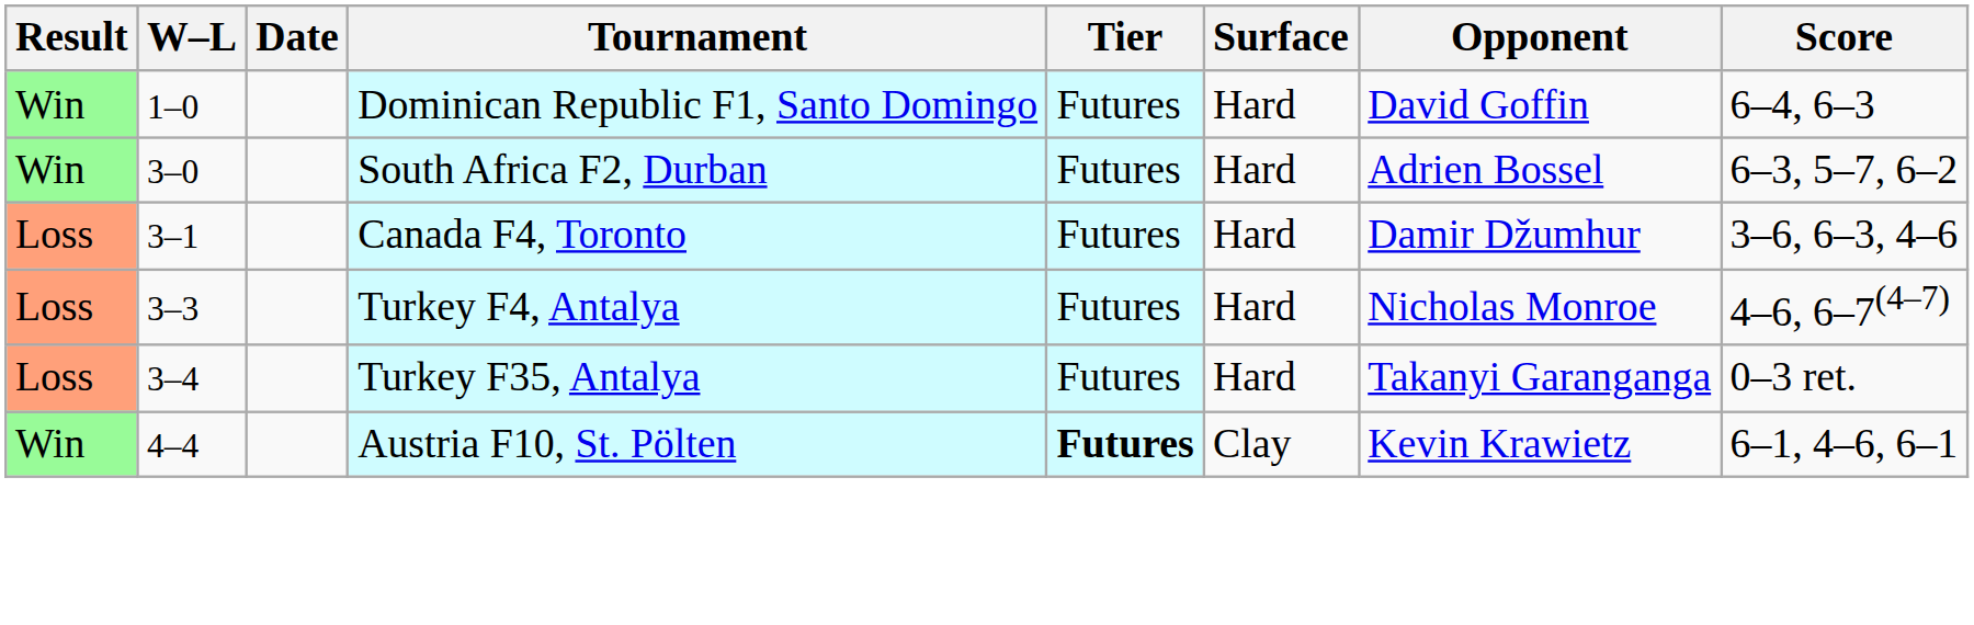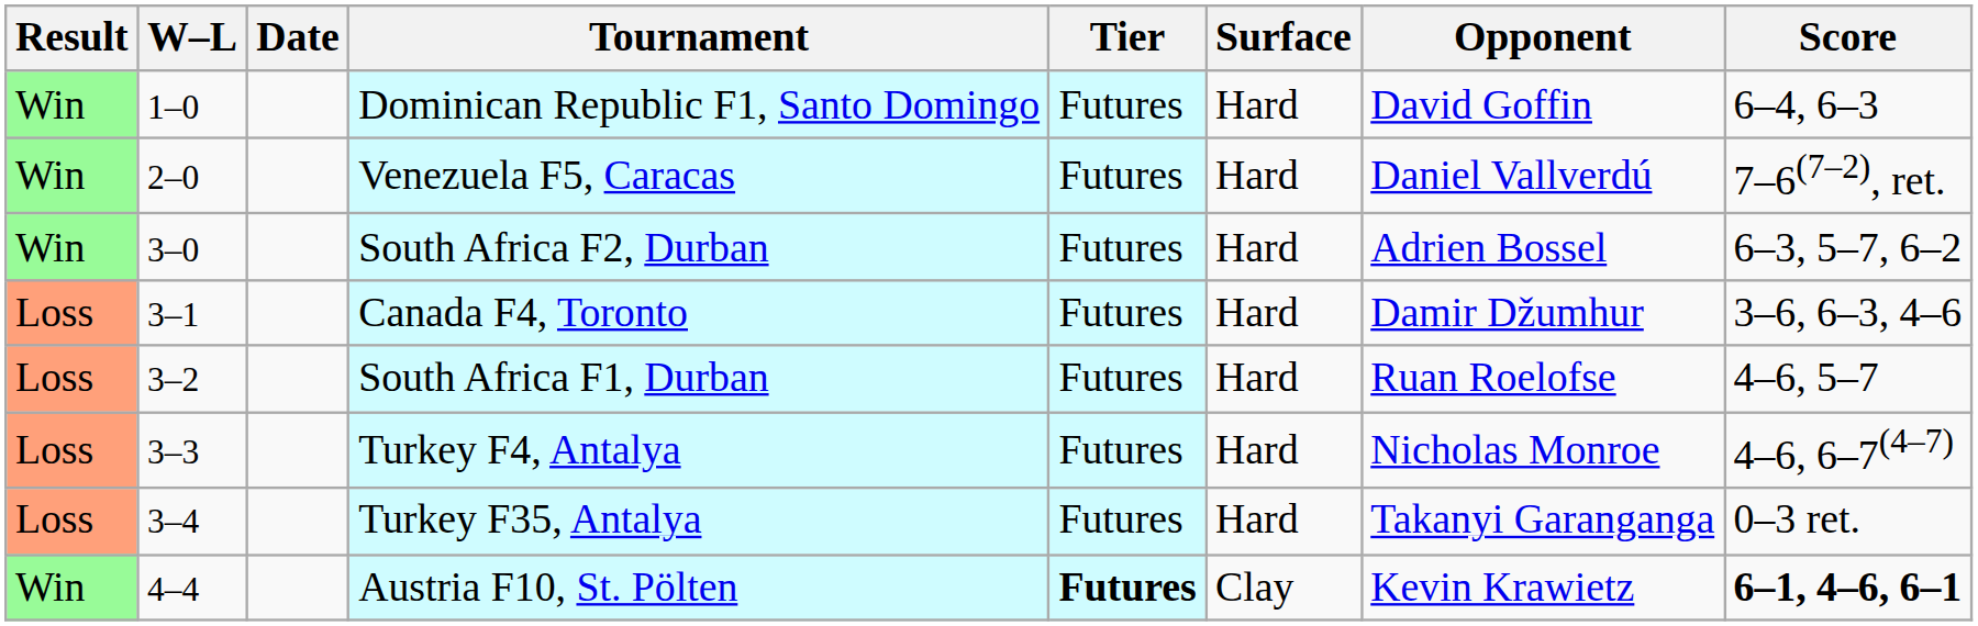 <table class="sortable wikitable">
 <tr>
 <th>Result</th>
 <th class="unsortable">W–L</th>
 <th>Date</th>
 <th>Tournament</th>
 <th>Tier</th>
 <th>Surface</th>
 <th>Opponent</th>
 <th class="unsortable">Score</th>
 </tr>
 <tr>
 <td bgcolor=98FB98>Win</td>
 <td><small>1–0</small></td>
 <td></td>
 <td style="background:#cffcff;">Dominican Republic F1, <a href='#'>Santo Domingo</a></td>
 <td style="background:#cffcff;">Futures</td>
 <td>Hard</td>
 <td> <a href='#'>David Goffin</a></td>
 <td>6–4, 6–3</td>
 </tr>
 <tr>
 <td bgcolor=98FB98>Win</td>
+<td><small>2–0</small></td>
+<td></td>
+<td style="background:#cffcff;">Venezuela F5, <a href='#'>Caracas</a></td>
+<td style="background:#cffcff;">Futures</td>
+<td>Hard</td>
+<td> <a href='#'>Daniel Vallverdú</a></td>
+<td>7–6<sup>(7–2)</sup>, ret.</td>
+</tr>
+<tr>
+<td bgcolor=98FB98>Win</td>
 <td><small>3–0</small></td>
 <td></td>
 <td style="background:#cffcff;">South Africa F2, <a href='#'>Durban</a></td>
 <td style="background:#cffcff;">Futures</td>
 <td>Hard</td>
 <td> <a href='#'>Adrien Bossel</a></td>
 <td>6–3, 5–7, 6–2</td>
 </tr>
 <tr>
 <td bgcolor=FFA07A>Loss</td>
 <td><small>3–1</small></td>
 <td></td>
 <td style="background:#cffcff;">Canada F4, <a href='#'>Toronto</a></td>
 <td style="background:#cffcff;">Futures</td>
 <td>Hard</td>
 <td> <a href='#'>Damir Džumhur</a></td>
 <td>3–6, 6–3, 4–6</td>
+</tr>
+<tr>
+<td bgcolor=FFA07A>Loss</td>
+<td><small>3–2</small></td>
+<td></td>
+<td style="background:#cffcff;">South Africa F1, <a href='#'>Durban</a></td>
+<td style="background:#cffcff;">Futures</td>
+<td>Hard</td>
+<td> <a href='#'>Ruan Roelofse</a></td>
+<td>4–6, 5–7</td>
 </tr>
 <tr>
 <td bgcolor=FFA07A>Loss</td>
 <td><small>3–3</small></td>
 <td></td>
 <td style="background:#cffcff;">Turkey F4, <a href='#'>Antalya</a></td>
 <td style="background:#cffcff;">Futures</td>
 <td>Hard</td>
 <td> <a href='#'>Nicholas Monroe</a></td>
 <td>4–6, 6–7<sup>(4–7)</sup></td>
 </tr>
 <tr>
 <td bgcolor=FFA07A>Loss</td>
 <td><small>3–4</small></td>
 <td></td>
 <td style="background:#cffcff;">Turkey F35, <a href='#'>Antalya</a></td>
 <td style="background:#cffcff;">Futures</td>
 <td>Hard</td>
 <td> <a href='#'>Takanyi Garanganga</a></td>
 <td>0–3 ret.</td>
 </tr>
 <tr>
 <td bgcolor=98FB98>Win</td>
 <td><small>4–4</small></td>
 <td></td>
 <td style="background:#cffcff;">Austria F10, <a href='#'>St. Pölten</a></td>
 <td style="background:#cffcff;"><strong>Futures</strong></td>
 <td>Clay</td>
 <td> <a href='#'>Kevin Krawietz</a></td>
-<td>6–1, 4–6, 6–1</td>
+<td><strong>6–1, 4–6, 6–1</strong></td>
 </tr>
 </table>
